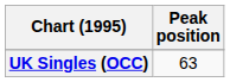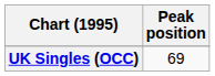 <table class="wikitable sortable plainrowheaders">
 <tr>
 <th>Chart (1995)</th>
 <th>Peak<br>position</th>
 </tr>
 <tr>
 </tr>
 <tr>
 </tr>
 <tr>
 </tr>
 <tr>
 </tr>
 <tr>
 <th scope="row"><a href='#'>UK Singles</a> (<a href='#'>OCC</a>)</th>
-<td align="center">63</td>
+<td align="center">69</td>
 </tr>
 </table>
